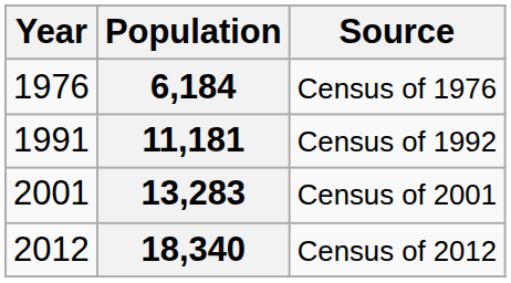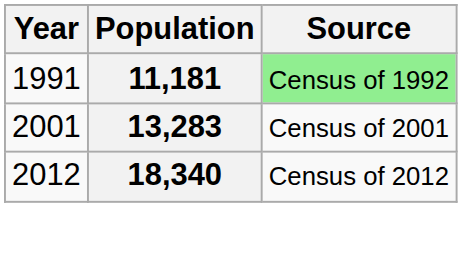 <table class="wikitable">
 <tr>
 <th>Year</th>
 <th>Population</th>
 <th>Source</th>
 </tr>
 <tr align="center">
-<td>1976</td>
-<th>6,184</th>
-<td><small>Census of 1976</small></td>
-</tr>
-<tr align="center">
 <td>1991</td>
 <th>11,181</th>
-<td><small>Census of 1992</small></td>
+<td style="background: lightgreen;"><small>Census of 1992</small></td>
 </tr>
 <tr align="center">
 <td>2001</td>
 <th>13,283</th>
 <td><small>Census of 2001</small></td>
 </tr>
 <tr align="center">
 <td>2012</td>
 <th>18,340</th>
 <td><small>Census of 2012</small></td>
 </tr>
 </table>
